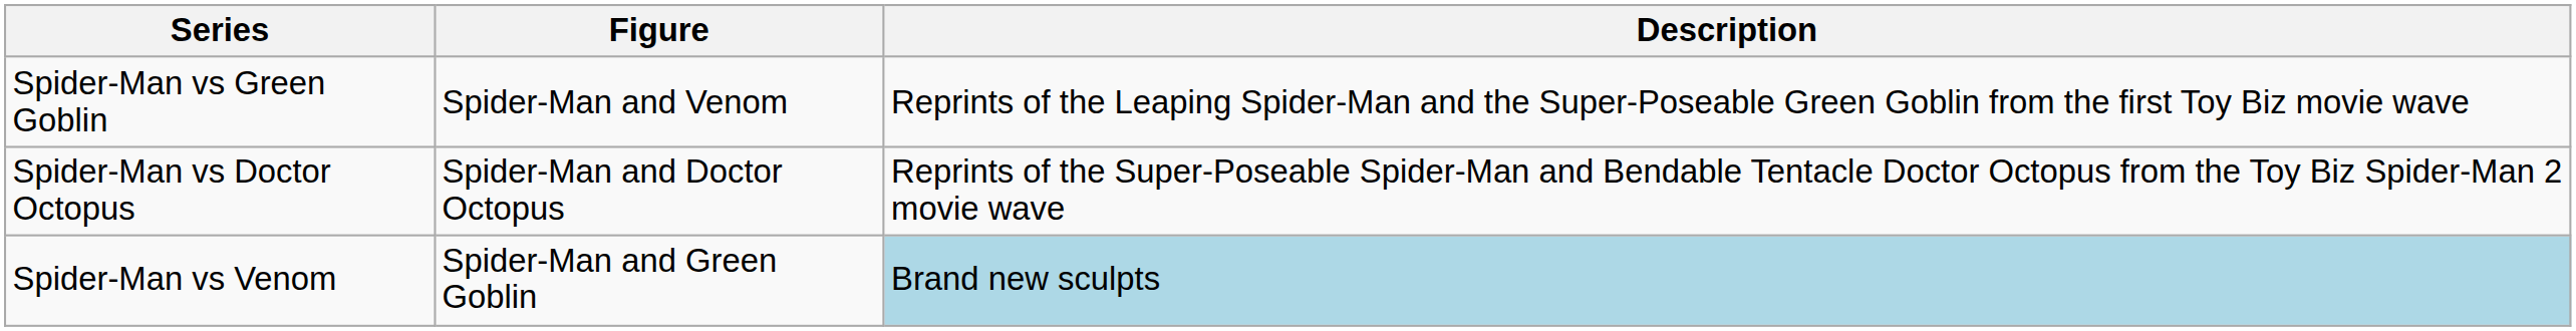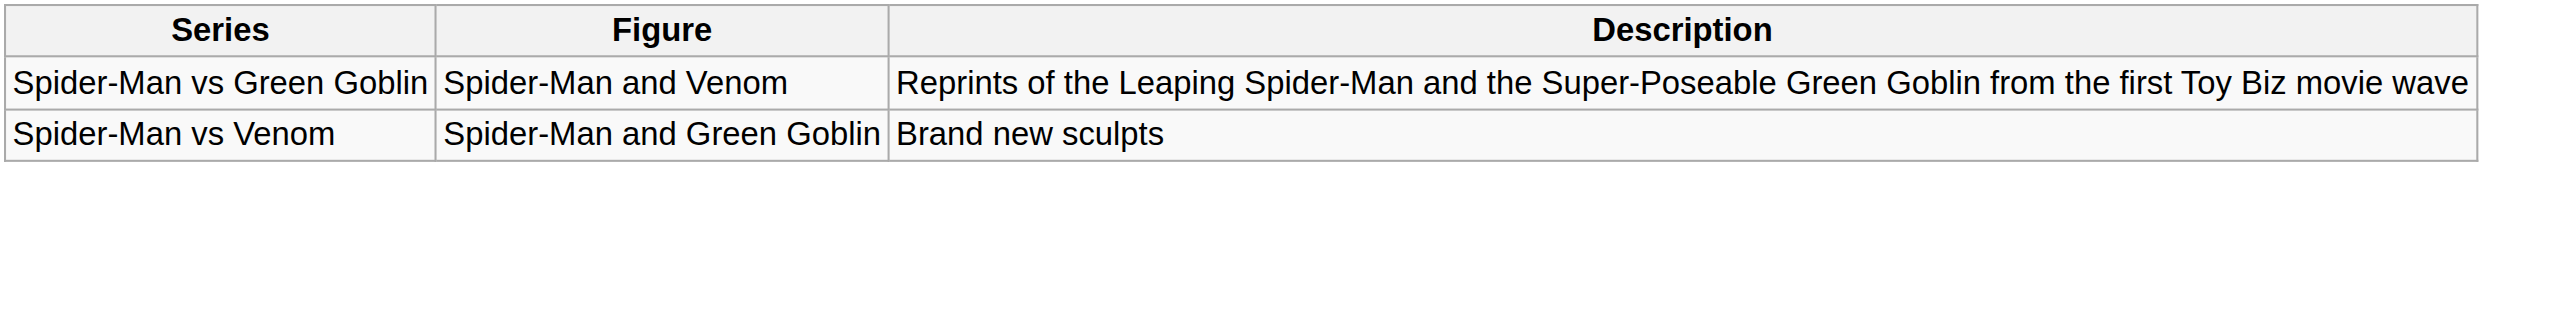 <table class="wikitable">
 <tr>
 <th>Series</th>
 <th>Figure</th>
 <th>Description</th>
 </tr>
 <tr>
 <td>Spider-Man vs Green Goblin</td>
 <td>Spider-Man and Venom</td>
 <td>Reprints of the Leaping Spider-Man and the Super-Poseable Green Goblin from the first Toy Biz movie wave</td>
 </tr>
 <tr>
-<td>Spider-Man vs Doctor Octopus</td>
-<td>Spider-Man and Doctor Octopus</td>
-<td>Reprints of the Super-Poseable Spider-Man and Bendable Tentacle Doctor Octopus from the Toy Biz Spider-Man 2 movie wave</td>
-</tr>
-<tr>
 <td>Spider-Man vs Venom</td>
 <td>Spider-Man and Green Goblin</td>
-<td style="background: lightblue;">Brand new sculpts</td>
+<td>Brand new sculpts</td>
 </tr>
 </table>
